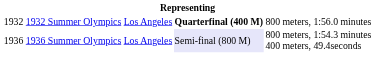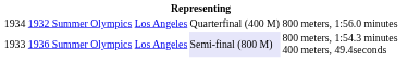 <table>
 <tr>
 <th colspan="6">Representing </th>
 </tr>
 <tr>
-<td>1932</td>
+<td>1934</td>
 <td><a href='#'>1932 Summer Olympics</a></td>
 <td><a href='#'>Los Angeles</a></td>
-<td><strong>Quarterfinal (400 M)</strong></td>
+<td>Quarterfinal (400 M)</td>
 <td>800 meters, 1:56.0 minutes</td>
 </tr>
 <tr>
-<td>1936</td>
+<td>1933</td>
 <td><a href='#'>1936 Summer Olympics</a></td>
 <td><a href='#'>Los Angeles</a></td>
 <td style="background: lavender;">Semi-final (800 M)</td>
 <td>800 meters, 1:54.3 minutes<br>400 meters, 49.4seconds</td>
 </tr>
 <tr>
 </tr>
 </table>
